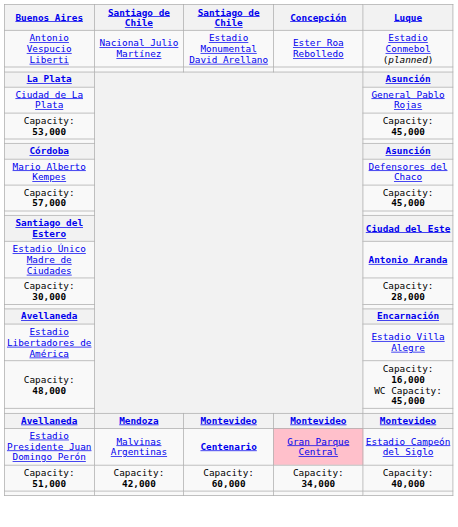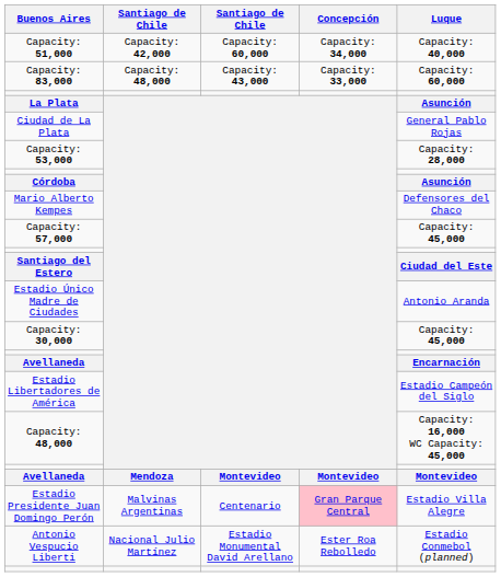 <table class="wikitable" style="margin:1em auto; text-align:center">
 <tr>
 <th width="20%"> <a href='#'>Buenos Aires</a><br></th>
 <th width="20%"> <a href='#'>Santiago de Chile</a><br></th>
 <th width="20%"> <a href='#'>Santiago de Chile</a><br></th>
 <th width="20%"> <a href='#'>Concepción</a><br></th>
 <th width="20%"> <a href='#'>Luque</a><br></th>
 </tr>
 <tr>
-<td><a href='#'>Antonio Vespucio Liberti</a></td>
-<td><a href='#'>Nacional Julio Martínez</a></td>
-<td><a href='#'>Estadio Monumental David Arellano</a></td>
-<td><a href='#'>Ester Roa Rebolledo</a></td>
-<td><a href='#'>Estadio Conmebol</a> (<em>planned</em>)</td>
+<td>Capacity: <strong>51,000</strong></td>
+<td>Capacity: <strong>42,000</strong></td>
+<td>Capacity: <strong>60,000</strong></td>
+<td>Capacity: <strong>34,000</strong></td>
+<td>Capacity: <strong>40,000</strong></td>
+</tr>
+<tr>
+<td>Capacity: <strong>83,000</strong></td>
+<td>Capacity: <strong>48,000</strong></td>
+<td>Capacity: <strong>43,000</strong></td>
+<td>Capacity: <strong>33,000</strong></td>
+<td>Capacity: <strong>60,000</strong></td>
 </tr>
 <tr>
 <td></td>
 <td></td>
 <td></td>
 <td></td>
 <td></td>
 </tr>
 <tr>
 <th width="20%"> <a href='#'>La Plata</a><br></th>
 <th rowspan=16 colspan=3><br></th>
 <th width="20%"> <a href='#'>Asunción</a><br></th>
 </tr>
 <tr>
 <td><a href='#'>Ciudad de La Plata</a></td>
 <td><a href='#'>General Pablo Rojas</a></td>
 </tr>
 <tr>
 <td>Capacity: <strong>53,000</strong></td>
-<td>Capacity: <strong>45,000</strong></td>
+<td>Capacity: <strong>28,000</strong></td>
 </tr>
 <tr>
 <td></td>
 <td></td>
 </tr>
 <tr>
 <th width="20%"> <a href='#'>Córdoba</a><br></th>
 <th width="20%"> <a href='#'>Asunción</a><br></th>
 </tr>
 <tr>
 <td><a href='#'>Mario Alberto Kempes</a></td>
 <td><a href='#'>Defensores del Chaco</a></td>
 </tr>
 <tr>
 <td>Capacity: <strong>57,000</strong></td>
 <td>Capacity: <strong>45,000</strong></td>
 </tr>
 <tr>
 <td></td>
 <td></td>
 </tr>
 <tr>
 <th width="20%"> <a href='#'>Santiago del Estero</a><br></th>
 <th width="20%"> <a href='#'>Ciudad del Este</a><br></th>
 </tr>
 <tr>
 <td><a href='#'>Estadio Único Madre de Ciudades</a></td>
-<td><strong><a href='#'>Antonio Aranda</a></strong></td>
+<td><a href='#'>Antonio Aranda</a></td>
 </tr>
 <tr>
 <td>Capacity: <strong>30,000</strong></td>
-<td>Capacity: <strong>28,000</strong></td>
+<td>Capacity: <strong>45,000</strong></td>
 </tr>
 <tr>
 <td></td>
 <td></td>
 </tr>
 <tr>
 <th width="20%"> <a href='#'>Avellaneda</a><br></th>
 <th width="20%"> <a href='#'>Encarnación</a><br></th>
 </tr>
 <tr>
 <td><a href='#'>Estadio Libertadores de América</a></td>
-<td><a href='#'>Estadio Villa Alegre</a></td>
+<td><a href='#'>Estadio Campeón del Siglo</a></td>
 </tr>
 <tr>
 <td>Capacity: <strong>48,000</strong></td>
 <td>Capacity: <strong>16,000</strong><br> WC Capacity: <strong>45,000</strong></td>
 </tr>
 <tr>
 <td></td>
 <td></td>
 </tr>
 <tr>
 <th width="20%"> <a href='#'>Avellaneda</a><br></th>
 <th width="20%"> <a href='#'>Mendoza</a><br></th>
 <th width="20%"> <a href='#'>Montevideo</a><br></th>
 <th width="20%"> <a href='#'>Montevideo</a><br></th>
 <th width="20%"> <a href='#'>Montevideo</a><br></th>
 </tr>
 <tr>
 <td><a href='#'>Estadio Presidente Juan Domingo Perón</a></td>
 <td><a href='#'>Malvinas Argentinas</a></td>
-<td><strong><a href='#'>Centenario</a></strong></td>
+<td><a href='#'>Centenario</a></td>
 <td style="background: pink;"><a href='#'>Gran Parque Central</a></td>
-<td><a href='#'>Estadio Campeón del Siglo</a></td>
+<td><a href='#'>Estadio Villa Alegre</a></td>
 </tr>
 <tr>
-<td>Capacity: <strong>51,000</strong></td>
-<td>Capacity: <strong>42,000</strong></td>
-<td>Capacity: <strong>60,000</strong></td>
-<td>Capacity: <strong>34,000</strong></td>
-<td>Capacity: <strong>40,000</strong></td>
+<td><a href='#'>Antonio Vespucio Liberti</a></td>
+<td><a href='#'>Nacional Julio Martínez</a></td>
+<td><a href='#'>Estadio Monumental David Arellano</a></td>
+<td><a href='#'>Ester Roa Rebolledo</a></td>
+<td><a href='#'>Estadio Conmebol</a> (<em>planned</em>)</td>
 </tr>
 <tr>
 <td></td>
 <td></td>
 <td></td>
 <td></td>
 <td></td>
 </tr>
 </table>
